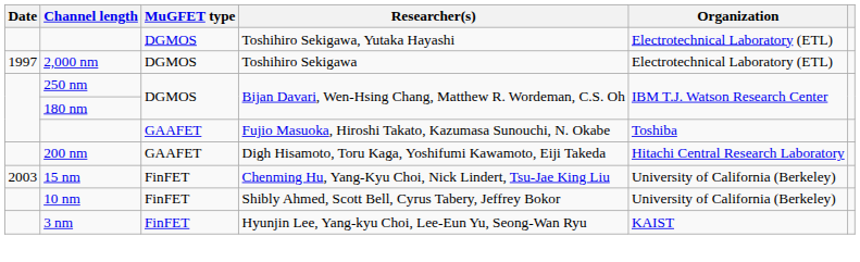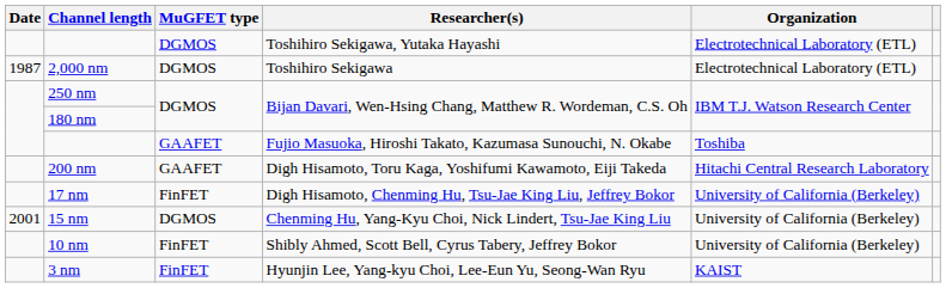 <table class="wikitable sortable">
 <tr>
 <th>Date</th>
 <th data-sort-type="number"><a href='#'>Channel length</a></th>
 <th><a href='#'>MuGFET</a> type</th>
 <th>Researcher(s)</th>
 <th>Organization</th>
 <th></th>
 </tr>
 <tr>
 <td></td>
 <td></td>
 <td><a href='#'>DGMOS</a></td>
 <td>Toshihiro Sekigawa, Yutaka Hayashi</td>
 <td><a href='#'>Electrotechnical Laboratory</a> (ETL)</td>
 <td></td>
 </tr>
 <tr>
-<td>1997</td>
+<td>1987</td>
 <td><a href='#'>2,000 nm</a></td>
 <td>DGMOS</td>
 <td>Toshihiro Sekigawa</td>
 <td>Electrotechnical Laboratory (ETL)</td>
 <td></td>
 </tr>
 <tr>
 <td rowspan="3"></td>
 <td><a href='#'>250 nm</a></td>
 <td rowspan="2">DGMOS</td>
 <td rowspan="2"><a href='#'>Bijan Davari</a>, Wen-Hsing Chang, Matthew R. Wordeman, C.S. Oh</td>
 <td rowspan="2"><a href='#'>IBM T.J. Watson Research Center</a></td>
 <td rowspan="2"></td>
 </tr>
 <tr>
 <td><a href='#'>180 nm</a></td>
 </tr>
 <tr>
 <td></td>
 <td><a href='#'>GAAFET</a></td>
 <td><a href='#'>Fujio Masuoka</a>, Hiroshi Takato, Kazumasa Sunouchi, N. Okabe</td>
 <td><a href='#'>Toshiba</a></td>
 <td></td>
 </tr>
 <tr>
 <td></td>
 <td><a href='#'>200 nm</a></td>
 <td>GAAFET</td>
 <td>Digh Hisamoto, Toru Kaga, Yoshifumi Kawamoto, Eiji Takeda</td>
 <td><a href='#'>Hitachi Central Research Laboratory</a></td>
 <td></td>
 </tr>
 <tr>
-<td>2003</td>
+<td></td>
+<td><a href='#'>17 nm</a></td>
+<td>FinFET</td>
+<td>Digh Hisamoto, <a href='#'>Chenming Hu</a>, <a href='#'>Tsu-Jae King Liu</a>, <a href='#'>Jeffrey Bokor</a></td>
+<td><a href='#'>University of California (Berkeley)</a></td>
+<td></td>
+</tr>
+<tr>
+<td>2001</td>
 <td><a href='#'>15 nm</a></td>
-<td>FinFET</td>
+<td>DGMOS</td>
 <td><a href='#'>Chenming Hu</a>, Yang-Kyu Choi, Nick Lindert, <a href='#'>Tsu-Jae King Liu</a></td>
 <td>University of California (Berkeley)</td>
 <td></td>
 </tr>
 <tr>
 <td></td>
 <td><a href='#'>10 nm</a></td>
 <td>FinFET</td>
 <td>Shibly Ahmed, Scott Bell, Cyrus Tabery, Jeffrey Bokor</td>
 <td>University of California (Berkeley)</td>
 <td></td>
 </tr>
 <tr>
 <td></td>
 <td><a href='#'>3 nm</a></td>
 <td><a href='#'>FinFET</a></td>
 <td>Hyunjin Lee, Yang-kyu Choi, Lee-Eun Yu, Seong-Wan Ryu</td>
 <td><a href='#'>KAIST</a></td>
 <td></td>
 </tr>
 </table>
